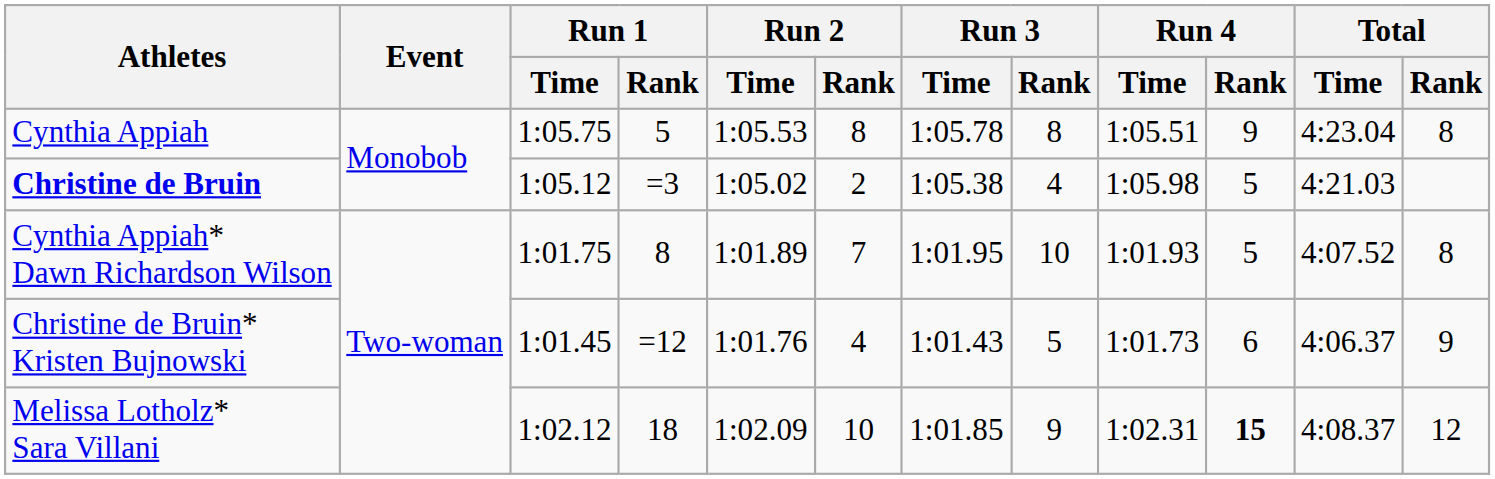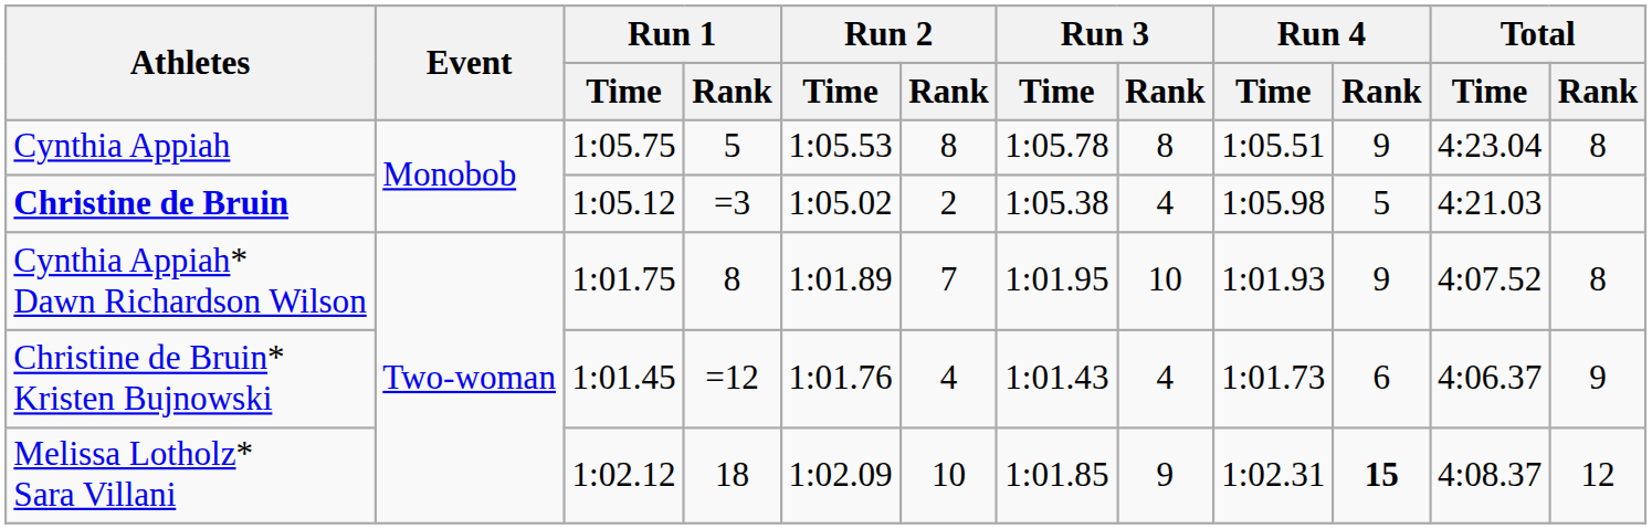 <table class=wikitable style=font-size:90%;text-align:center>
 <tr>
 <th rowspan=2>Athletes</th>
 <th rowspan=2>Event</th>
 <th colspan=2>Run 1</th>
 <th colspan=2>Run 2</th>
 <th colspan=2>Run 3</th>
 <th colspan=2>Run 4</th>
 <th colspan=2>Total</th>
 </tr>
 <tr>
 <th>Time</th>
 <th>Rank</th>
 <th>Time</th>
 <th>Rank</th>
 <th>Time</th>
 <th>Rank</th>
 <th>Time</th>
 <th>Rank</th>
 <th>Time</th>
 <th>Rank</th>
 </tr>
 <tr>
 <td align=left><a href='#'>Cynthia Appiah</a></td>
 <td align=left rowspan=2><a href='#'>Monobob</a></td>
 <td>1:05.75</td>
 <td>5</td>
 <td>1:05.53</td>
 <td>8</td>
 <td>1:05.78</td>
 <td>8</td>
 <td>1:05.51</td>
 <td>9</td>
 <td>4:23.04</td>
 <td>8</td>
 </tr>
 <tr>
 <td align=left><strong><a href='#'>Christine de Bruin</a></strong></td>
 <td>1:05.12</td>
 <td>=3</td>
 <td>1:05.02</td>
 <td>2</td>
 <td>1:05.38</td>
 <td>4</td>
 <td>1:05.98</td>
 <td>5</td>
 <td>4:21.03</td>
 <td></td>
 </tr>
 <tr>
 <td align=left><a href='#'>Cynthia Appiah</a>*<br><a href='#'>Dawn Richardson Wilson</a></td>
 <td align=left rowspan=3><a href='#'>Two-woman</a></td>
 <td>1:01.75</td>
 <td>8</td>
 <td>1:01.89</td>
 <td>7</td>
 <td>1:01.95</td>
 <td>10</td>
 <td>1:01.93</td>
-<td>5</td>
+<td>9</td>
 <td>4:07.52</td>
 <td>8</td>
 </tr>
 <tr>
 <td align=left><a href='#'>Christine de Bruin</a>*<br><a href='#'>Kristen Bujnowski</a></td>
 <td>1:01.45</td>
 <td>=12</td>
 <td>1:01.76</td>
 <td>4</td>
 <td>1:01.43</td>
-<td>5</td>
+<td>4</td>
 <td>1:01.73</td>
 <td>6</td>
 <td>4:06.37</td>
 <td>9</td>
 </tr>
 <tr>
 <td align=left><a href='#'>Melissa Lotholz</a>*<br><a href='#'>Sara Villani</a></td>
 <td>1:02.12</td>
 <td>18</td>
 <td>1:02.09</td>
 <td>10</td>
 <td>1:01.85</td>
 <td>9</td>
 <td>1:02.31</td>
 <td><strong>15</strong></td>
 <td>4:08.37</td>
 <td>12</td>
 </tr>
 </table>
